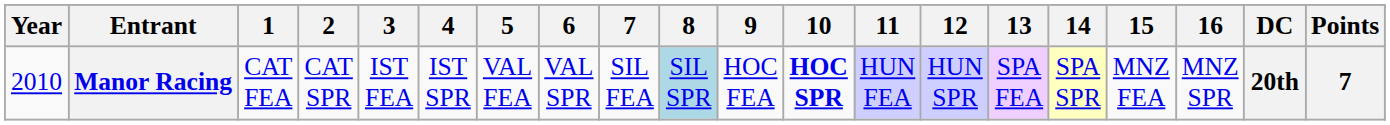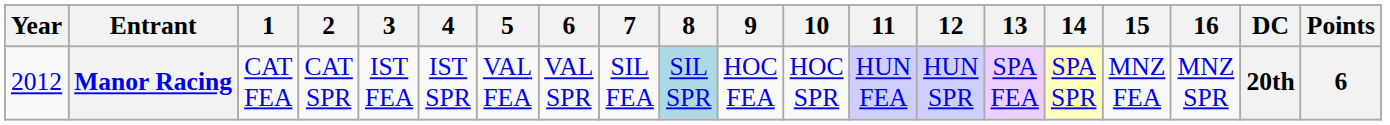 <table class="wikitable" style="text-align:center; font-size:85%">
 <tr>
 <th>Year</th>
 <th>Entrant</th>
 <th>1</th>
 <th>2</th>
 <th>3</th>
 <th>4</th>
 <th>5</th>
 <th>6</th>
 <th>7</th>
 <th>8</th>
 <th>9</th>
 <th>10</th>
 <th>11</th>
 <th>12</th>
 <th>13</th>
 <th>14</th>
 <th>15</th>
 <th>16</th>
 <th>DC</th>
 <th>Points</th>
 </tr>
 <tr>
-<td><a href='#'>2010</a></td>
+<td><a href='#'>2012</a></td>
 <th nowrap><a href='#'>Manor Racing</a></th>
 <td><a href='#'>CAT<br>FEA</a></td>
 <td><a href='#'>CAT<br>SPR</a></td>
 <td><a href='#'>IST<br>FEA</a></td>
 <td><a href='#'>IST<br>SPR</a></td>
 <td><a href='#'>VAL<br>FEA</a></td>
 <td><a href='#'>VAL<br>SPR</a></td>
 <td><a href='#'>SIL<br>FEA</a></td>
 <td style="background: lightblue;"><a href='#'>SIL<br>SPR</a></td>
 <td><a href='#'>HOC<br>FEA</a></td>
-<td><strong><a href='#'>HOC<br>SPR</a></strong></td>
+<td><a href='#'>HOC<br>SPR</a></td>
 <td style="background:#cfcfff;"><a href='#'>HUN<br>FEA</a><br></td>
 <td style="background:#cfcfff;"><a href='#'>HUN<br>SPR</a><br></td>
 <td style="background:#efcfff;"><a href='#'>SPA<br>FEA</a><br></td>
 <td style="background:#ffffbf;"><a href='#'>SPA<br>SPR</a><br></td>
 <td><a href='#'>MNZ<br>FEA</a></td>
 <td><a href='#'>MNZ<br>SPR</a></td>
 <th>20th</th>
-<th>7</th>
+<th>6</th>
 </tr>
 </table>
